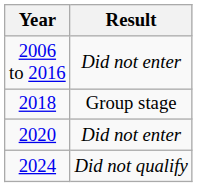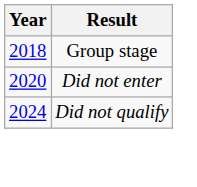 <table class="wikitable" style="text-align: center; font-size:90%">
 <tr>
 <th>Year</th>
 <th>Result</th>
-</tr>
-<tr>
-<td> <a href='#'>2006</a><br>to  <a href='#'>2016</a></td>
-<td><em>Did not enter</em></td>
 </tr>
 <tr>
 <td> <a href='#'>2018</a></td>
 <td>Group stage</td>
 </tr>
 <tr>
 <td> <a href='#'>2020</a></td>
 <td><em>Did not enter</em></td>
 </tr>
 <tr>
 <td> <a href='#'>2024</a></td>
 <td><em>Did not qualify</em></td>
 </tr>
 </table>
